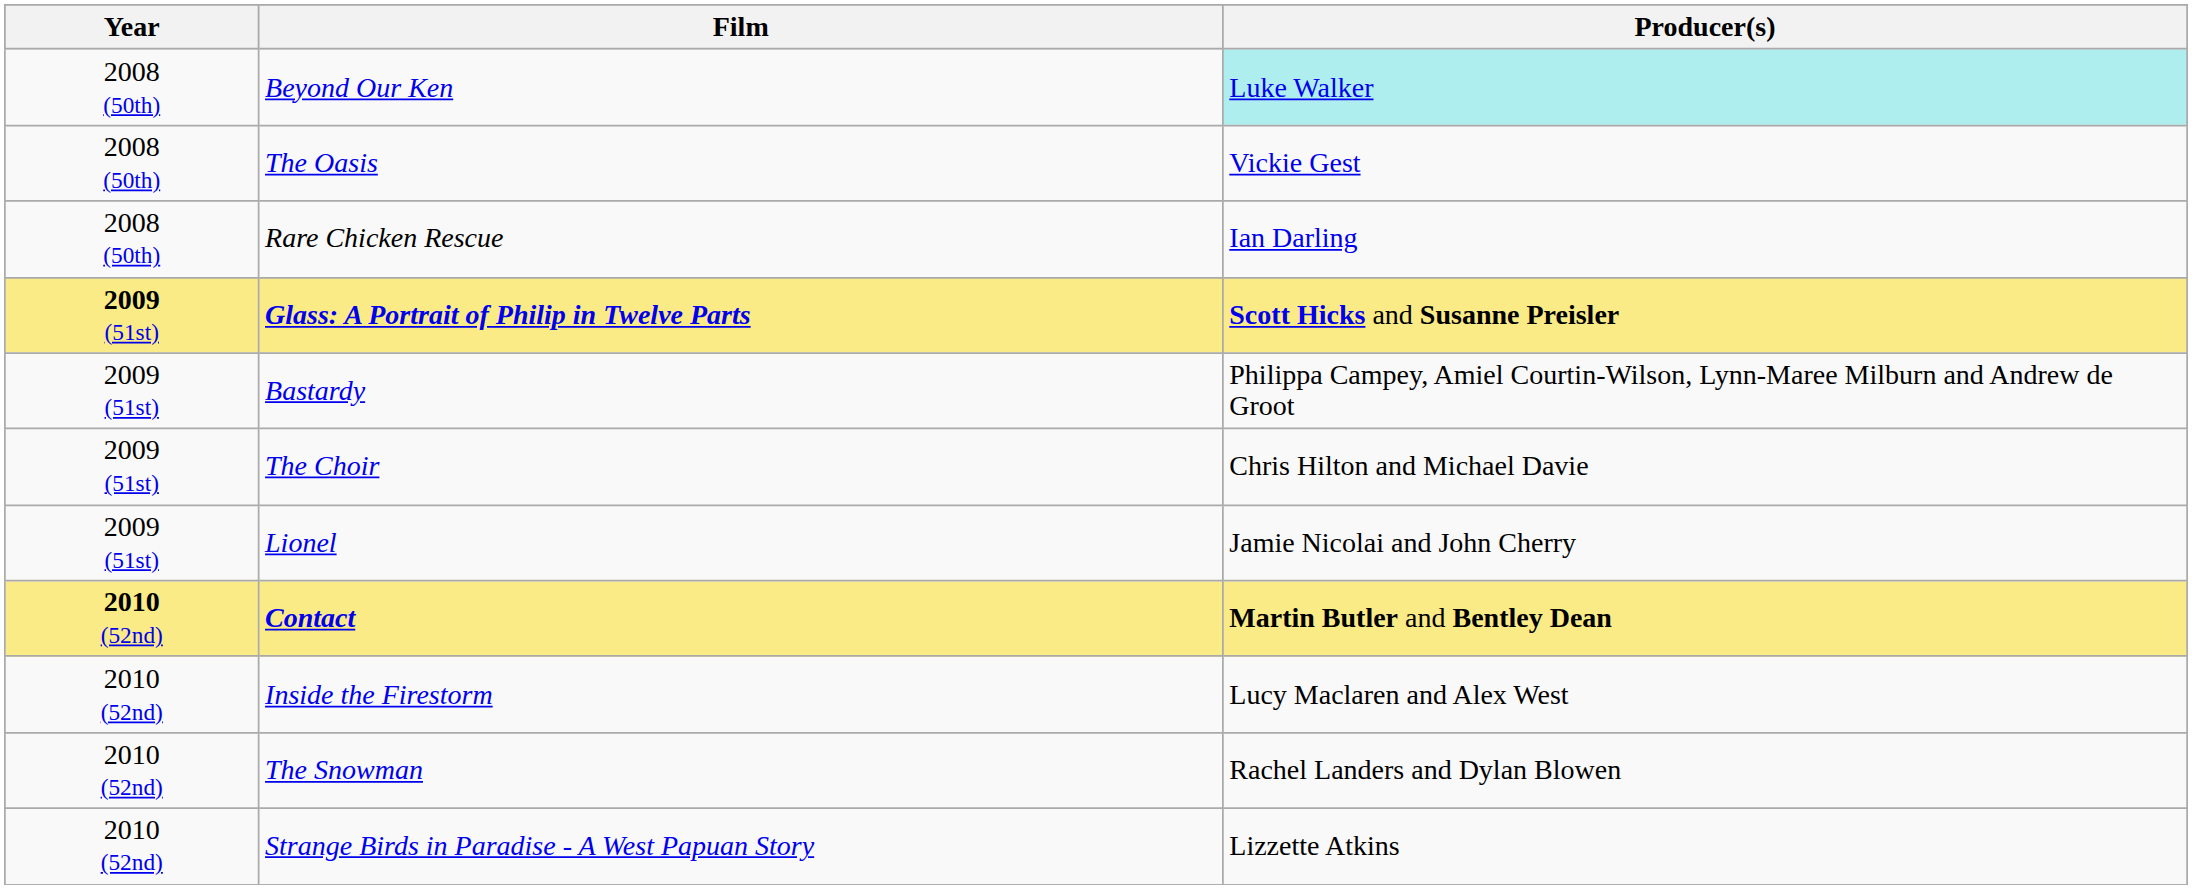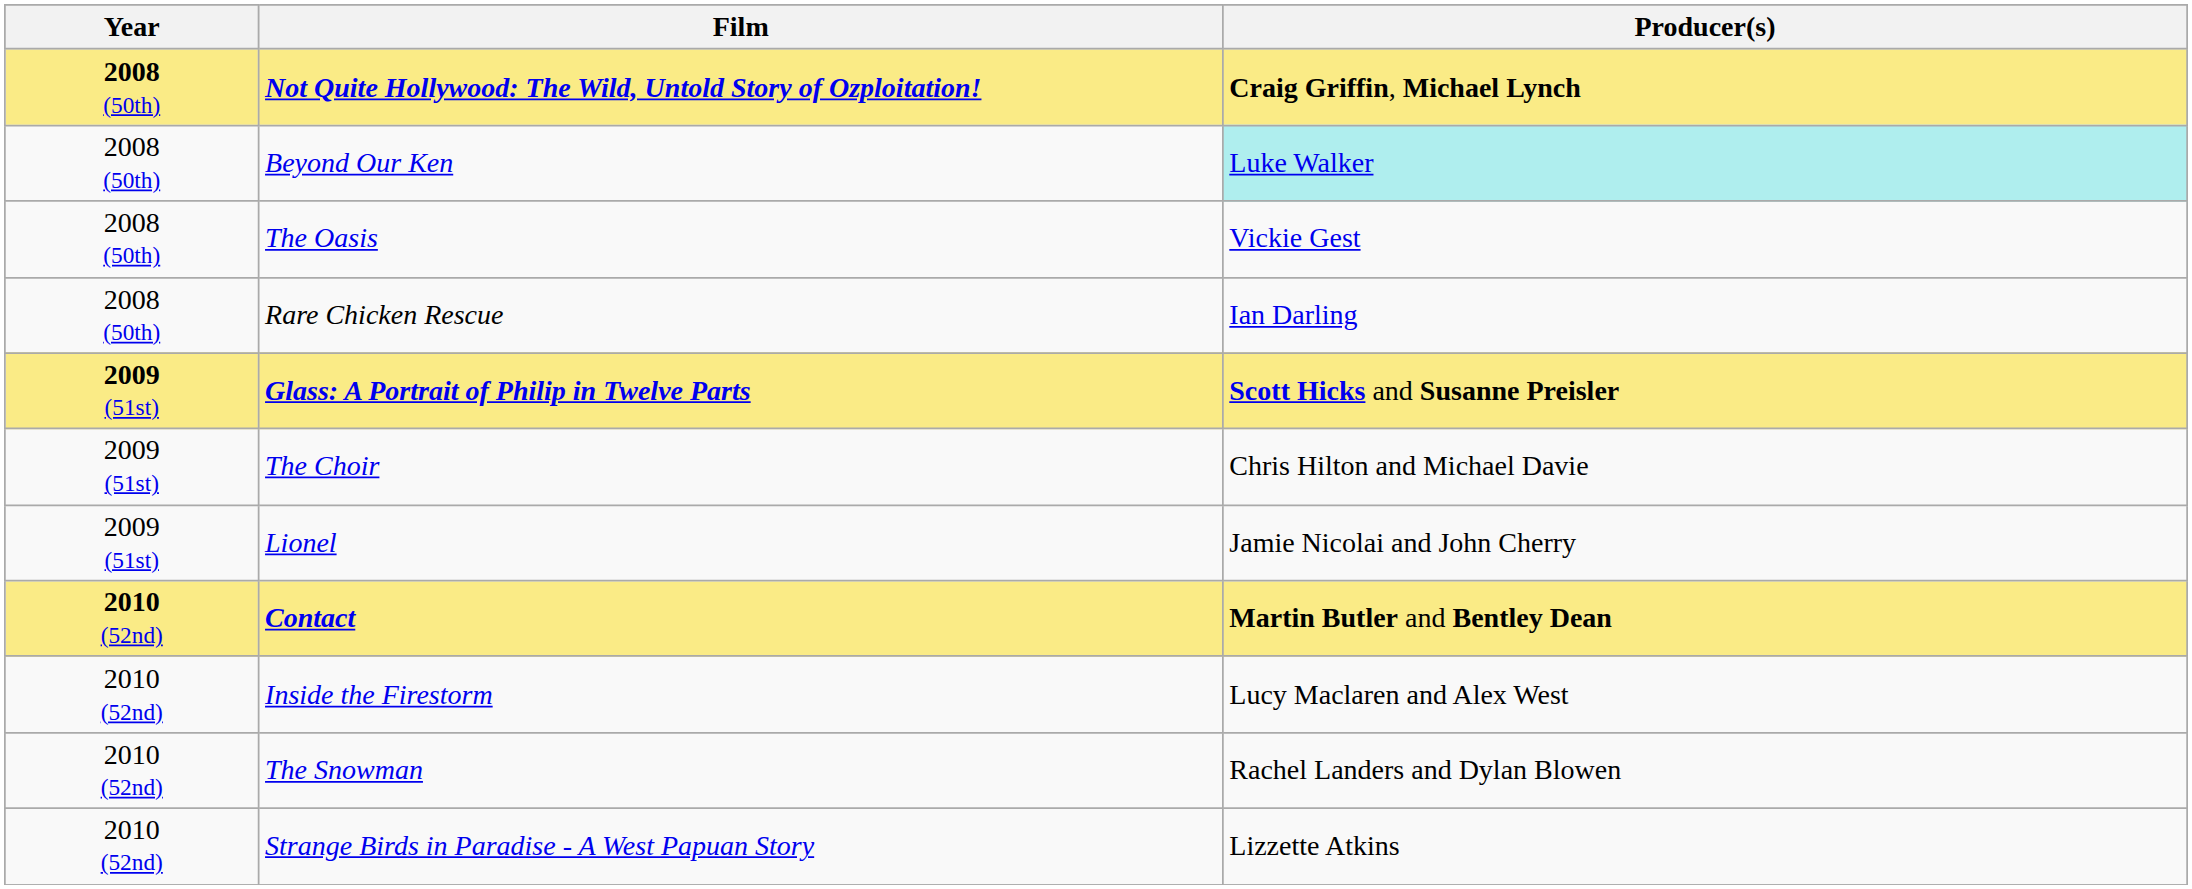 <table class="sortable wikitable">
 <tr style="background:#bebebe;">
 <th style="width:5%;">Year</th>
 <th style="width:19%;">Film</th>
 <th style="width:19%;">Producer(s)</th>
+</tr>
+<tr style="background:#FAEB86">
+<td style="text-align:center;"><strong>2008</strong><br><small><a href='#'>(50th)</a></small></td>
+<td><strong><em><a href='#'>Not Quite Hollywood: The Wild, Untold Story of Ozploitation!</a></em></strong></td>
+<td><strong>Craig Griffin</strong>, <strong>Michael Lynch</strong></td>
 </tr>
 <tr>
 <td style="text-align:center;">2008<br><small><a href='#'>(50th)</a></small></td>
 <td><em><a href='#'>Beyond Our Ken</a></em></td>
 <td style="background: paleturquoise;"><a href='#'>Luke Walker</a></td>
 </tr>
 <tr>
 <td style="text-align:center;">2008<br><small><a href='#'>(50th)</a></small></td>
 <td><em><a href='#'>The Oasis</a></em></td>
 <td><a href='#'>Vickie Gest</a></td>
 </tr>
 <tr>
 <td style="text-align:center;">2008<br><small><a href='#'>(50th)</a></small></td>
 <td><em>Rare Chicken Rescue</em></td>
 <td><a href='#'>Ian Darling</a></td>
 </tr>
 <tr style="background:#FAEB86">
 <td style="text-align:center;"><strong>2009</strong><br><small><a href='#'>(51st)</a></small></td>
 <td><strong><em><a href='#'>Glass: A Portrait of Philip in Twelve Parts</a></em></strong></td>
 <td><strong><a href='#'>Scott Hicks</a></strong> and <strong>Susanne Preisler</strong></td>
-</tr>
-<tr>
-<td style="text-align:center;">2009<br><small><a href='#'>(51st)</a></small></td>
-<td><em><a href='#'>Bastardy</a></em></td>
-<td>Philippa Campey, Amiel Courtin-Wilson, Lynn-Maree Milburn and Andrew de Groot</td>
 </tr>
 <tr>
 <td style="text-align:center;">2009<br><small><a href='#'>(51st)</a></small></td>
 <td><em><a href='#'>The Choir</a></em></td>
 <td>Chris Hilton and Michael Davie</td>
 </tr>
 <tr>
 <td style="text-align:center;">2009<br><small><a href='#'>(51st)</a></small></td>
 <td><em><a href='#'>Lionel</a></em></td>
 <td>Jamie Nicolai and John Cherry</td>
 </tr>
 <tr style="background:#FAEB86">
 <td style="text-align:center;"><strong>2010</strong><br><small><a href='#'>(52nd)</a></small></td>
 <td><strong><em><a href='#'>Contact</a></em></strong></td>
 <td><strong>Martin Butler</strong> and <strong>Bentley Dean</strong></td>
 </tr>
 <tr>
 <td style="text-align:center;">2010<br><small><a href='#'>(52nd)</a></small></td>
 <td><em><a href='#'>Inside the Firestorm</a></em></td>
 <td>Lucy Maclaren and Alex West</td>
 </tr>
 <tr>
 <td style="text-align:center;">2010<br><small><a href='#'>(52nd)</a></small></td>
 <td><em><a href='#'>The Snowman</a></em></td>
 <td>Rachel Landers and Dylan Blowen</td>
 </tr>
 <tr>
 <td style="text-align:center;">2010<br><small><a href='#'>(52nd)</a></small></td>
 <td><em><a href='#'>Strange Birds in Paradise - A West Papuan Story</a></em></td>
 <td>Lizzette Atkins</td>
 </tr>
 <tr>
 </tr>
 </table>
